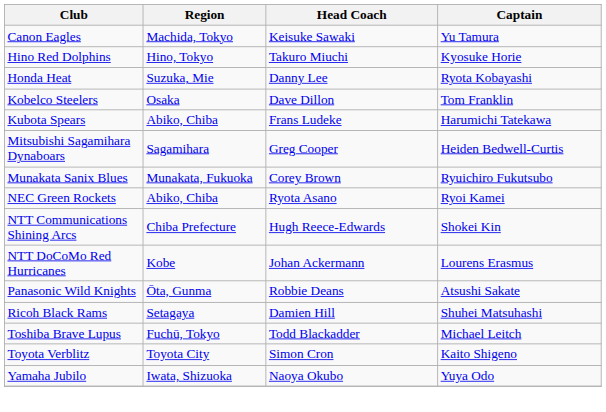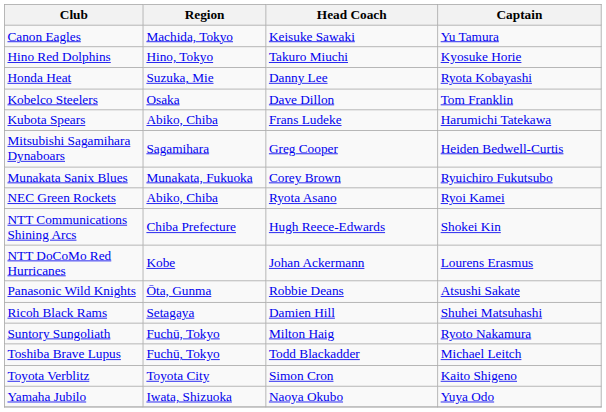 <table class="wikitable sortable" style="width:45em; max-width:80%; min-width:33em; margin-right:5px;">
 <tr>
 <th style="width:8em;">Club</th>
 <th style="width:7em;">Region</th>
 <th style="width:10em;">Head Coach</th>
 <th style="width:9.5em;">Captain</th>
 </tr>
 <tr>
 <td><a href='#'>Canon Eagles</a></td>
 <td><a href='#'>Machida, Tokyo</a></td>
 <td> <a href='#'>Keisuke Sawaki</a></td>
 <td> <a href='#'>Yu Tamura</a></td>
 </tr>
 <tr>
 <td><a href='#'>Hino Red Dolphins</a></td>
 <td><a href='#'>Hino, Tokyo</a></td>
 <td> <a href='#'>Takuro Miuchi</a></td>
 <td> <a href='#'>Kyosuke Horie</a></td>
 </tr>
 <tr>
 <td><a href='#'>Honda Heat</a></td>
 <td><a href='#'>Suzuka, Mie</a></td>
 <td> <a href='#'> Danny Lee</a></td>
 <td> <a href='#'>Ryota Kobayashi</a></td>
 </tr>
 <tr>
 <td><a href='#'>Kobelco Steelers</a></td>
 <td><a href='#'>Osaka</a></td>
 <td> <a href='#'>Dave Dillon</a></td>
 <td> <a href='#'>Tom Franklin</a></td>
 </tr>
 <tr>
 <td><a href='#'>Kubota Spears</a></td>
 <td><a href='#'>Abiko, Chiba</a></td>
 <td> <a href='#'>Frans Ludeke</a></td>
 <td> <a href='#'>Harumichi Tatekawa</a></td>
 </tr>
 <tr>
 <td><a href='#'>Mitsubishi Sagamihara Dynaboars</a></td>
 <td><a href='#'>Sagamihara</a></td>
 <td> <a href='#'>Greg Cooper</a></td>
 <td> <a href='#'>Heiden Bedwell-Curtis</a></td>
 </tr>
 <tr>
 <td><a href='#'>Munakata Sanix Blues</a></td>
 <td><a href='#'>Munakata, Fukuoka</a></td>
 <td> <a href='#'> Corey Brown</a></td>
 <td> <a href='#'>Ryuichiro Fukutsubo</a></td>
 </tr>
 <tr>
 <td><a href='#'>NEC Green Rockets</a></td>
 <td><a href='#'>Abiko, Chiba</a></td>
 <td> <a href='#'>Ryota Asano</a></td>
 <td> <a href='#'>Ryoi Kamei</a></td>
 </tr>
 <tr>
 <td><a href='#'>NTT Communications Shining Arcs</a></td>
 <td><a href='#'>Chiba Prefecture</a></td>
 <td> <a href='#'>Hugh Reece-Edwards</a></td>
 <td> <a href='#'>Shokei Kin</a></td>
 </tr>
 <tr>
 <td><a href='#'>NTT DoCoMo Red Hurricanes</a></td>
 <td><a href='#'>Kobe</a></td>
 <td> <a href='#'>Johan Ackermann</a></td>
 <td> <a href='#'>Lourens Erasmus</a></td>
 </tr>
 <tr>
 <td><a href='#'>Panasonic Wild Knights</a></td>
 <td><a href='#'>Ōta, Gunma</a></td>
 <td> <a href='#'>Robbie Deans</a></td>
 <td> <a href='#'>Atsushi Sakate</a></td>
 </tr>
 <tr>
 <td><a href='#'>Ricoh Black Rams</a></td>
 <td><a href='#'>Setagaya</a></td>
 <td> <a href='#'>Damien Hill</a></td>
 <td> <a href='#'>Shuhei Matsuhashi</a></td>
 </tr>
 <tr>
+<td><a href='#'>Suntory Sungoliath</a></td>
+<td><a href='#'>Fuchū, Tokyo</a></td>
+<td> <a href='#'>Milton Haig</a></td>
+<td> <a href='#'>Ryoto Nakamura</a></td>
+</tr>
+<tr>
 <td><a href='#'>Toshiba Brave Lupus</a></td>
 <td><a href='#'>Fuchū, Tokyo</a></td>
 <td> <a href='#'>Todd Blackadder</a></td>
 <td> <a href='#'>Michael Leitch</a></td>
 </tr>
 <tr>
 <td><a href='#'>Toyota Verblitz</a></td>
 <td><a href='#'>Toyota City</a></td>
 <td> <a href='#'>Simon Cron</a></td>
 <td> <a href='#'>Kaito Shigeno</a></td>
 </tr>
 <tr>
 <td><a href='#'>Yamaha Jubilo</a></td>
 <td><a href='#'>Iwata, Shizuoka</a></td>
 <td> <a href='#'>Naoya Okubo</a></td>
 <td> <a href='#'>Yuya Odo</a></td>
 </tr>
 <tr>
 </tr>
 </table>
